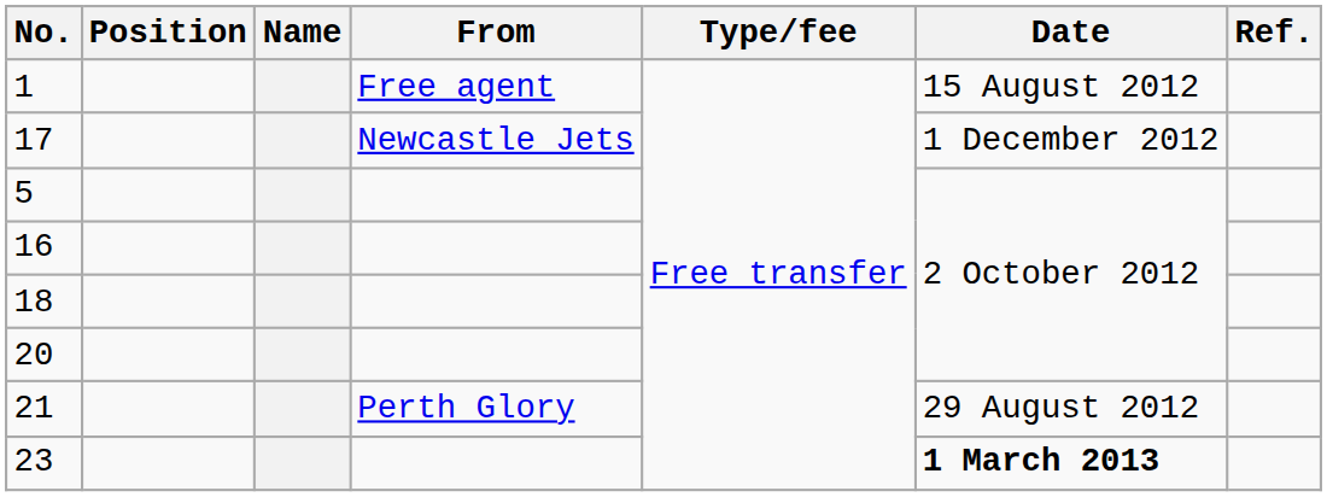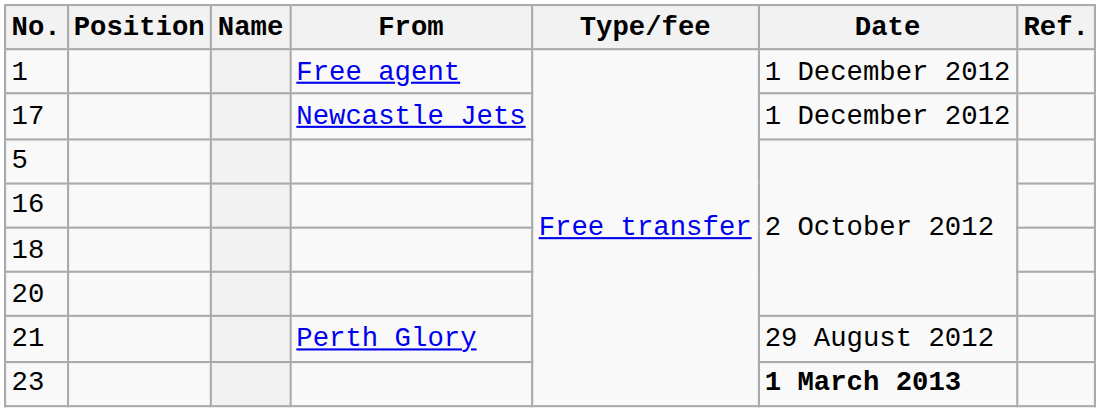 <table class="wikitable plainrowheaders sortable" style="text-align:center; text-align:left">
 <tr>
 <th>No.</th>
 <th>Position</th>
 <th>Name</th>
 <th>From</th>
 <th>Type/fee</th>
 <th>Date</th>
 <th>Ref.</th>
 </tr>
 <tr>
 <td>1</td>
 <td></td>
 <th scope="row"></th>
 <td><a href='#'>Free agent</a></td>
 <td rowspan="8"><a href='#'>Free transfer</a></td>
-<td>15 August 2012</td>
+<td>1 December 2012</td>
 <td></td>
 </tr>
 <tr>
 <td>17</td>
 <td></td>
 <th scope="row"></th>
 <td><a href='#'>Newcastle Jets</a></td>
 <td>1 December 2012</td>
 <td></td>
 </tr>
 <tr>
 <td>5</td>
 <td></td>
 <th scope="row"></th>
 <td></td>
 <td rowspan="4">2 October 2012</td>
 <td></td>
 </tr>
 <tr>
 <td>16</td>
 <td></td>
 <th scope="row"></th>
 <td></td>
 <td></td>
 </tr>
 <tr>
 <td>18</td>
 <td></td>
 <th scope="row"></th>
 <td></td>
 <td></td>
 </tr>
 <tr>
 <td>20</td>
 <td></td>
 <th scope="row"></th>
 <td></td>
 <td></td>
 </tr>
 <tr>
 <td>21</td>
 <td></td>
 <th scope="row"></th>
 <td><a href='#'>Perth Glory</a></td>
 <td>29 August 2012</td>
 <td></td>
 </tr>
 <tr>
 <td>23</td>
 <td></td>
 <th scope="row"></th>
 <td></td>
 <td><strong>1 March 2013</strong></td>
 <td></td>
 </tr>
 </table>
